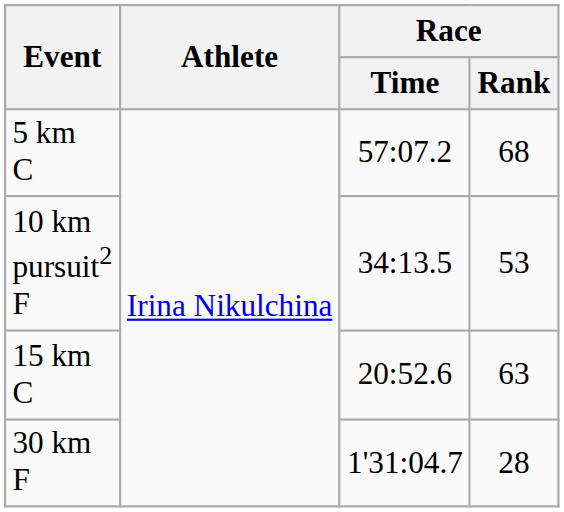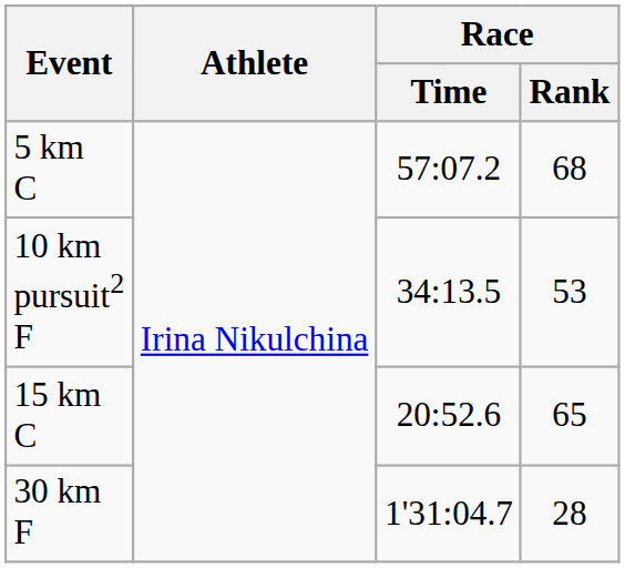 <table class="wikitable" border="1" style="font-size:90%">
 <tr>
 <th rowspan=2>Event</th>
 <th rowspan=2>Athlete</th>
 <th colspan=2>Race</th>
 </tr>
 <tr>
 <th>Time</th>
 <th>Rank</th>
 </tr>
 <tr>
 <td>5 km <br> C</td>
 <td rowspan=4><a href='#'>Irina Nikulchina</a></td>
 <td align=center>57:07.2</td>
 <td align=center>68</td>
 </tr>
 <tr>
 <td>10 km <br> pursuit<sup>2</sup> <br> F</td>
 <td align=center>34:13.5</td>
 <td align=center>53</td>
 </tr>
 <tr>
 <td>15 km <br> C</td>
 <td align=center>20:52.6</td>
-<td align=center>63</td>
+<td align=center>65</td>
 </tr>
 <tr>
 <td>30 km <br> F</td>
 <td align=center>1'31:04.7</td>
 <td align=center>28</td>
 </tr>
 </table>
